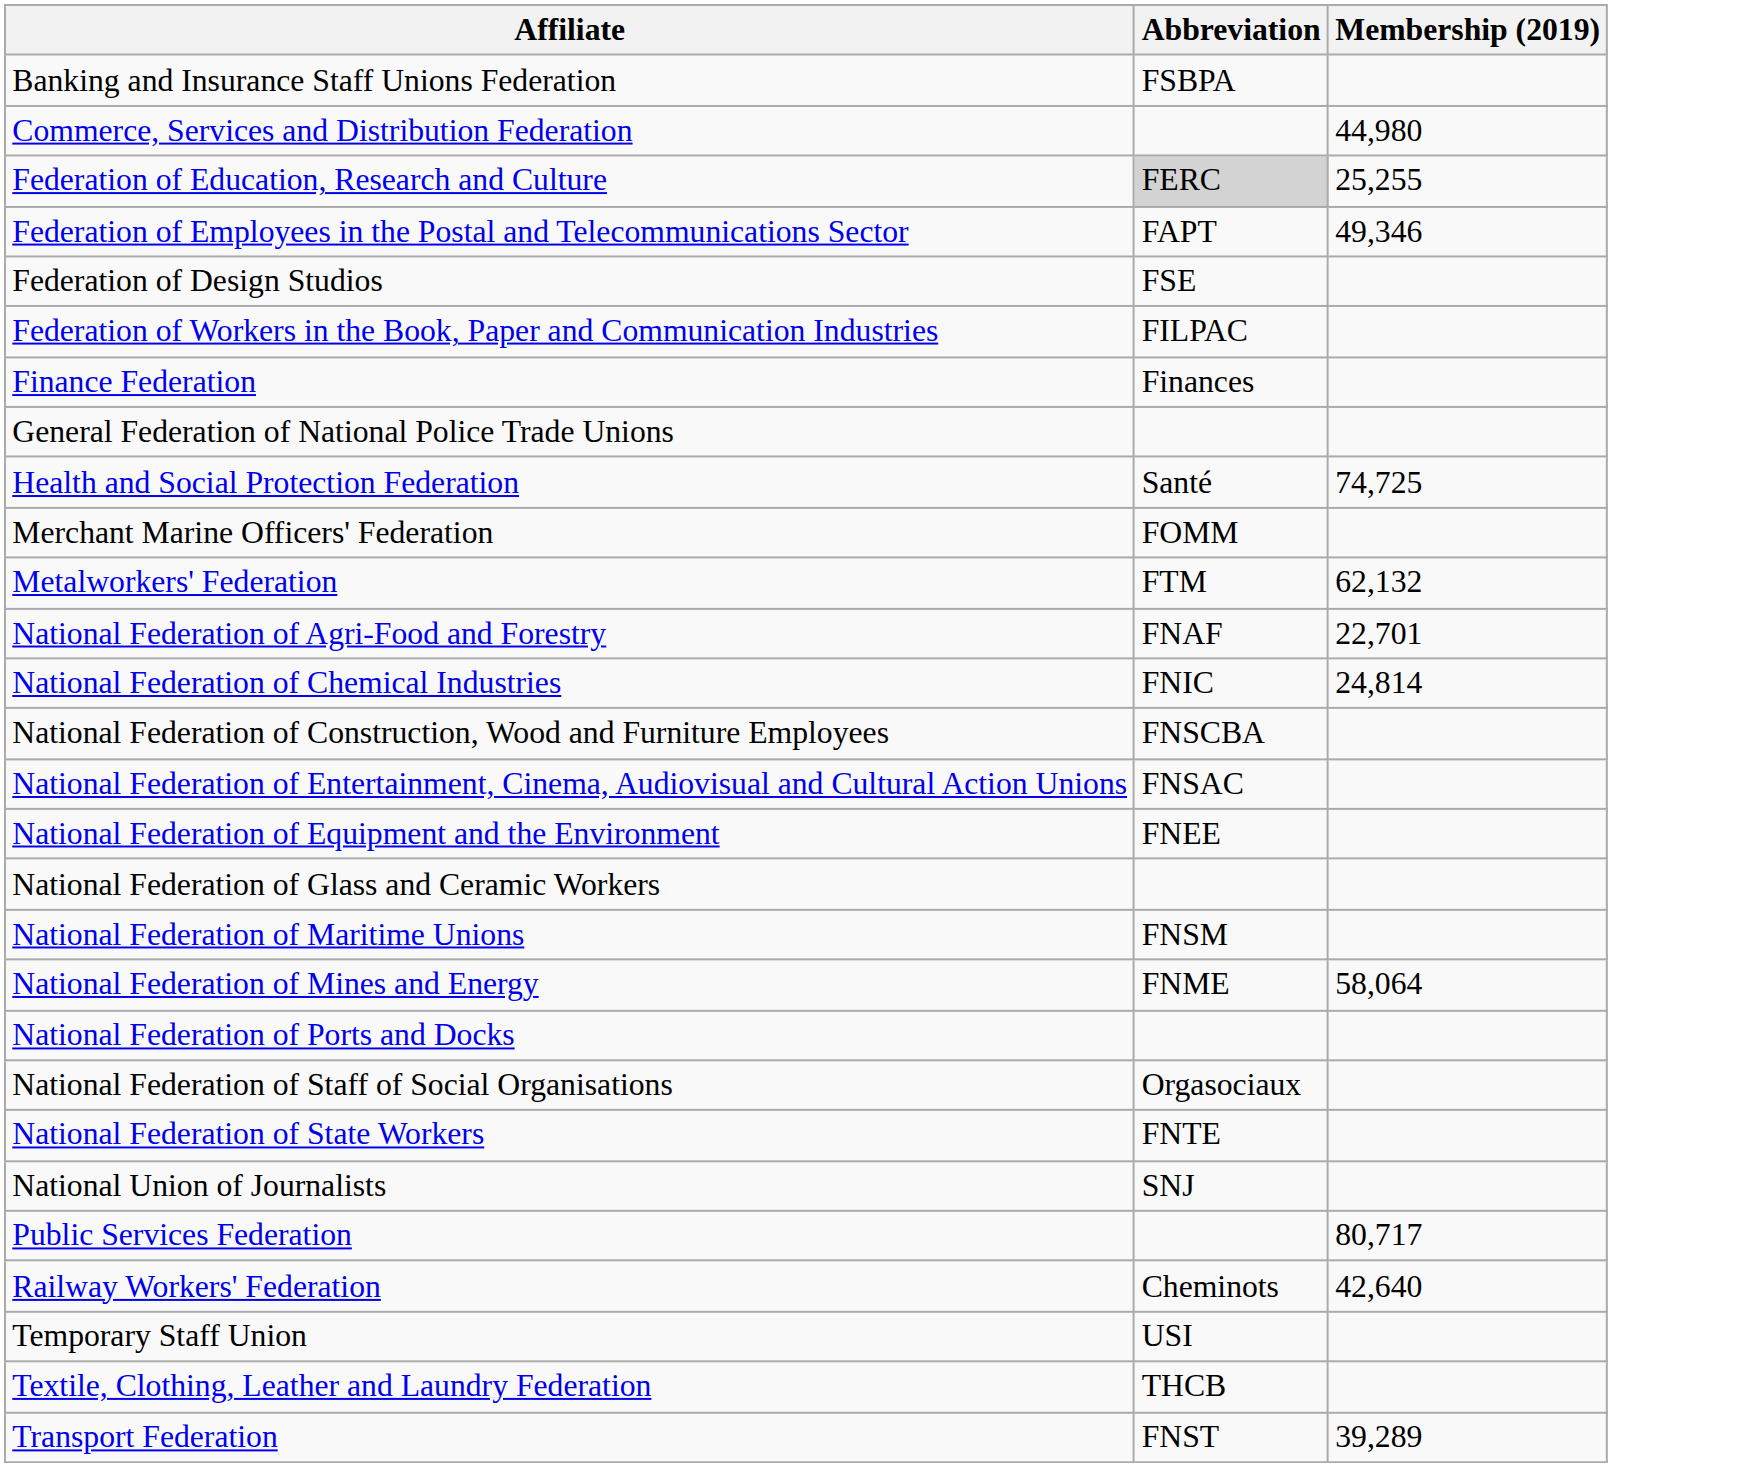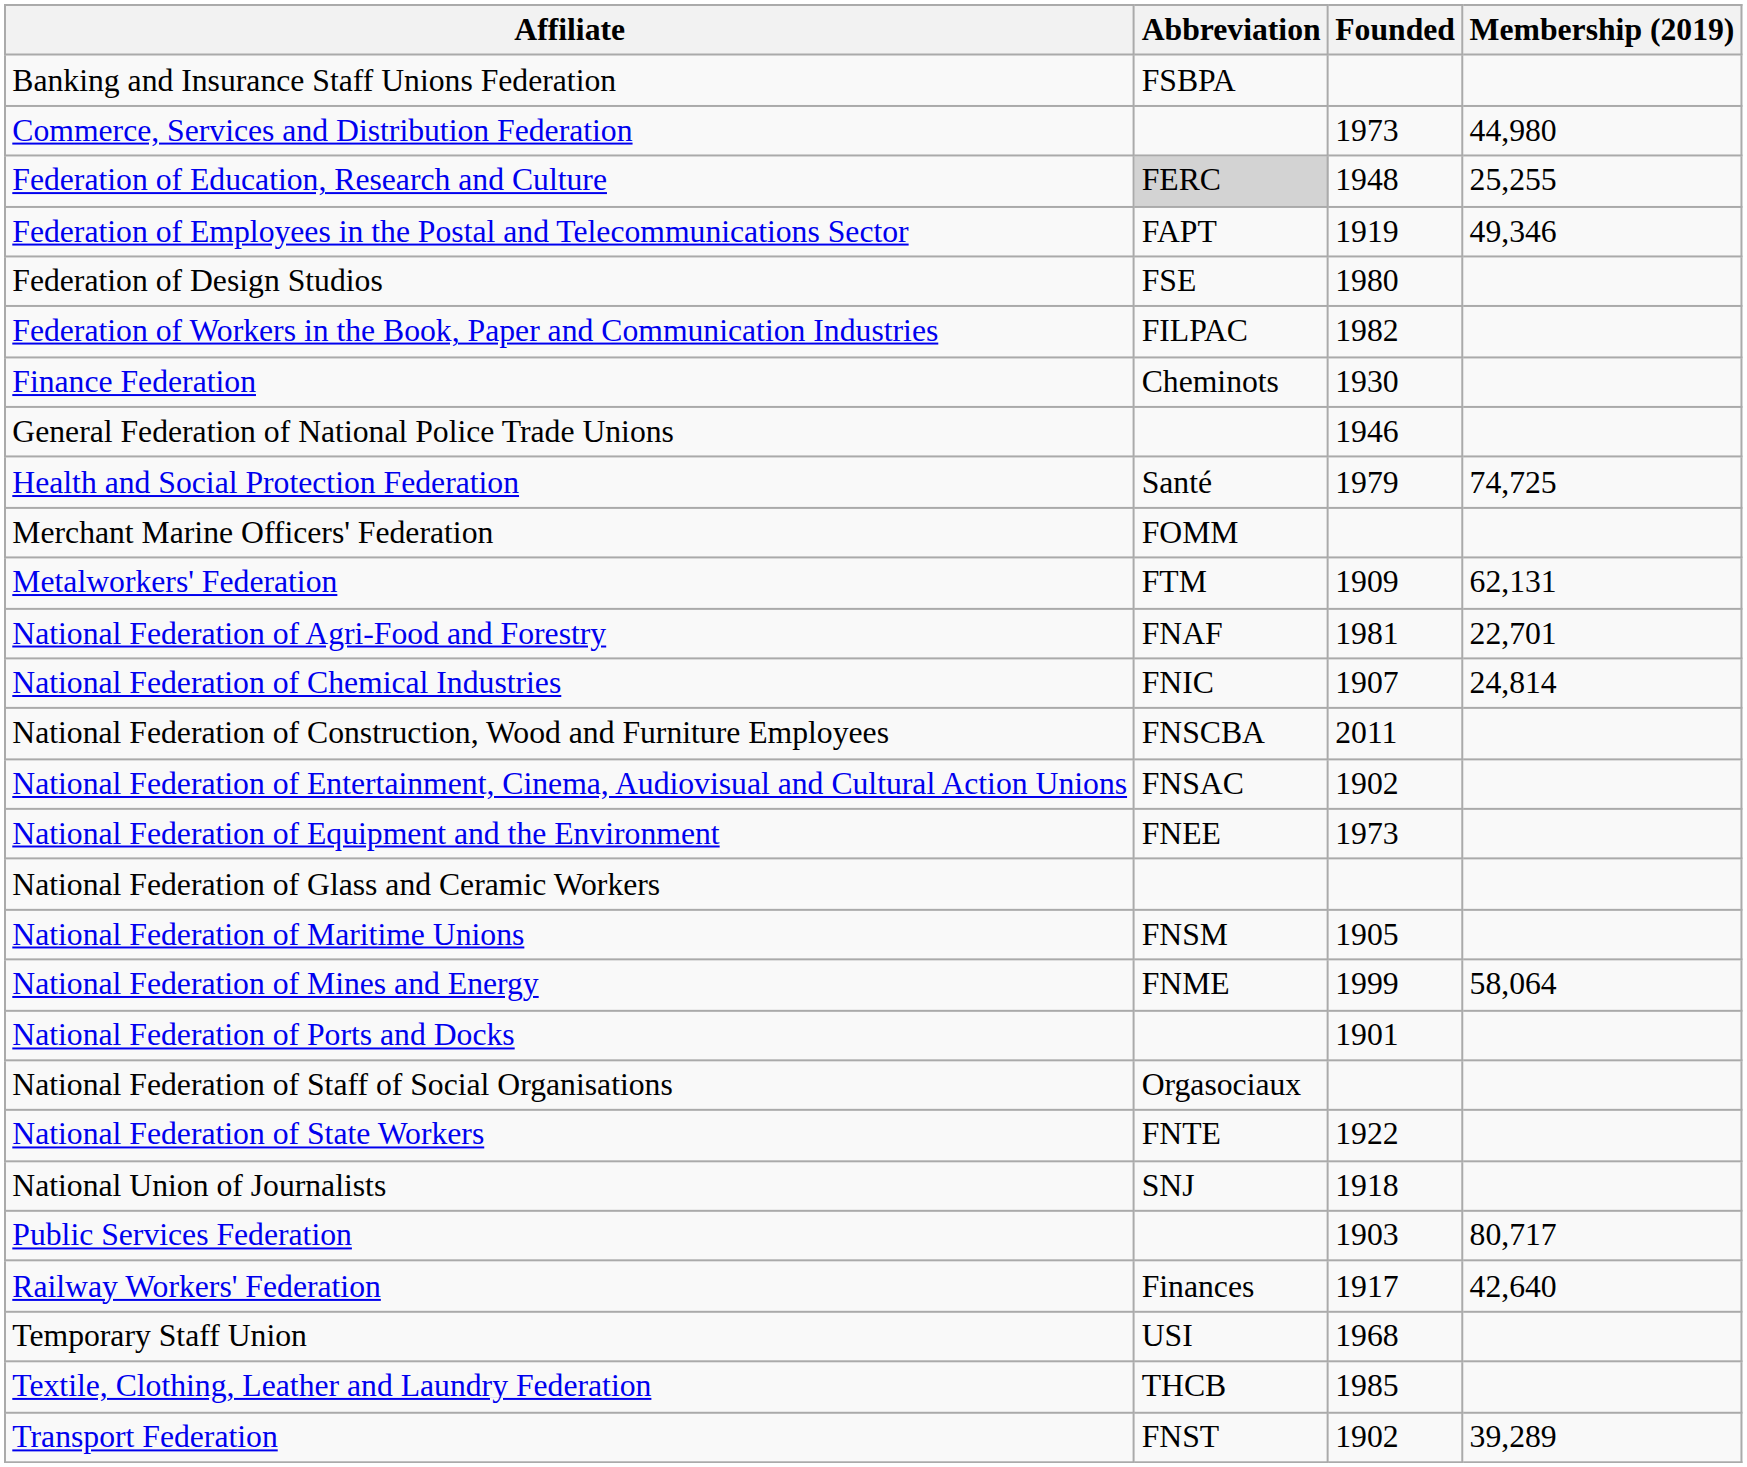 <table class="wikitable sortable">
 <tr>
 <th>Affiliate</th>
 <th>Abbreviation</th>
+<th>Founded</th>
 <th>Membership (2019)</th>
 </tr>
 <tr>
 <td>Banking and Insurance Staff Unions Federation</td>
 <td>FSBPA</td>
 <td></td>
+<td></td>
 </tr>
 <tr>
 <td><a href='#'>Commerce, Services and Distribution Federation</a></td>
 <td></td>
+<td>1973</td>
 <td>44,980</td>
 </tr>
 <tr>
 <td><a href='#'>Federation of Education, Research and Culture</a></td>
 <td style="background: lightgrey;">FERC</td>
+<td>1948</td>
 <td>25,255</td>
 </tr>
 <tr>
 <td><a href='#'>Federation of Employees in the Postal and Telecommunications Sector</a></td>
 <td>FAPT</td>
+<td>1919</td>
 <td>49,346</td>
 </tr>
 <tr>
 <td>Federation of Design Studios</td>
 <td>FSE</td>
+<td>1980</td>
 <td></td>
 </tr>
 <tr>
 <td><a href='#'>Federation of Workers in the Book, Paper and Communication Industries</a></td>
 <td>FILPAC</td>
+<td>1982</td>
 <td></td>
 </tr>
 <tr>
 <td><a href='#'>Finance Federation</a></td>
-<td>Finances</td>
+<td>Cheminots</td>
+<td>1930</td>
 <td></td>
 </tr>
 <tr>
 <td>General Federation of National Police Trade Unions</td>
 <td></td>
+<td>1946</td>
 <td></td>
 </tr>
 <tr>
 <td><a href='#'>Health and Social Protection Federation</a></td>
 <td>Santé</td>
+<td>1979</td>
 <td>74,725</td>
 </tr>
 <tr>
 <td>Merchant Marine Officers' Federation</td>
 <td>FOMM</td>
 <td></td>
+<td></td>
 </tr>
 <tr>
 <td><a href='#'>Metalworkers' Federation</a></td>
 <td>FTM</td>
-<td>62,132</td>
+<td>1909</td>
+<td>62,131</td>
 </tr>
 <tr>
 <td><a href='#'>National Federation of Agri-Food and Forestry</a></td>
 <td>FNAF</td>
+<td>1981</td>
 <td>22,701</td>
 </tr>
 <tr>
 <td><a href='#'>National Federation of Chemical Industries</a></td>
 <td>FNIC</td>
+<td>1907</td>
 <td>24,814</td>
 </tr>
 <tr>
 <td>National Federation of Construction, Wood and Furniture Employees</td>
 <td>FNSCBA</td>
+<td>2011</td>
 <td></td>
 </tr>
 <tr>
 <td><a href='#'>National Federation of Entertainment, Cinema, Audiovisual and Cultural Action Unions</a></td>
 <td>FNSAC</td>
+<td>1902</td>
 <td></td>
 </tr>
 <tr>
 <td><a href='#'>National Federation of Equipment and the Environment</a></td>
 <td>FNEE</td>
+<td>1973</td>
 <td></td>
 </tr>
 <tr>
 <td>National Federation of Glass and Ceramic Workers</td>
 <td></td>
 <td></td>
+<td></td>
 </tr>
 <tr>
 <td><a href='#'>National Federation of Maritime Unions</a></td>
 <td>FNSM</td>
+<td>1905</td>
 <td></td>
 </tr>
 <tr>
 <td><a href='#'>National Federation of Mines and Energy</a></td>
 <td>FNME</td>
+<td>1999</td>
 <td>58,064</td>
 </tr>
 <tr>
 <td><a href='#'>National Federation of Ports and Docks</a></td>
 <td></td>
+<td>1901</td>
 <td></td>
 </tr>
 <tr>
 <td>National Federation of Staff of Social Organisations</td>
 <td>Orgasociaux</td>
 <td></td>
+<td></td>
 </tr>
 <tr>
 <td><a href='#'>National Federation of State Workers</a></td>
 <td>FNTE</td>
+<td>1922</td>
 <td></td>
 </tr>
 <tr>
 <td>National Union of Journalists</td>
 <td>SNJ</td>
+<td>1918</td>
 <td></td>
 </tr>
 <tr>
 <td><a href='#'>Public Services Federation</a></td>
 <td></td>
+<td>1903</td>
 <td>80,717</td>
 </tr>
 <tr>
 <td><a href='#'>Railway Workers' Federation</a></td>
-<td>Cheminots</td>
+<td>Finances</td>
+<td>1917</td>
 <td>42,640</td>
 </tr>
 <tr>
 <td>Temporary Staff Union</td>
 <td>USI</td>
+<td>1968</td>
 <td></td>
 </tr>
 <tr>
 <td><a href='#'>Textile, Clothing, Leather and Laundry Federation</a></td>
 <td>THCB</td>
+<td>1985</td>
 <td></td>
 </tr>
 <tr>
 <td><a href='#'>Transport Federation</a></td>
 <td>FNST</td>
+<td>1902</td>
 <td>39,289</td>
 </tr>
 </table>
